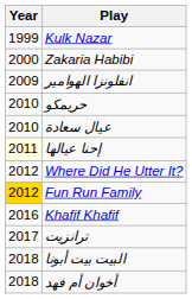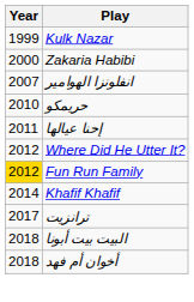 <table class="wikitable">
 <tr>
 <th>Year</th>
 <th>Play</th>
 </tr>
 <tr>
 <td>1999</td>
 <td><em><a href='#'>Kulk Nazar</a></em></td>
 </tr>
 <tr>
 <td>2000</td>
 <td><em>Zakaria Habibi</em></td>
 </tr>
 <tr>
-<td>2009</td>
+<td>2007</td>
 <td><em>انفلونزا الهوامير</em></td>
 </tr>
 <tr>
 <td>2010</td>
 <td><em>حريمكو</em></td>
 </tr>
 <tr>
-<td>2010</td>
-<td><em>عيال سعادة</em></td>
-</tr>
-<tr>
-<td style="background: lightyellow;">2011</td>
+<td>2011</td>
 <td><em>إحنا عيالها</em></td>
 </tr>
 <tr>
 <td>2012</td>
 <td><em><a href='#'>Where Did He Utter It?</a></em></td>
 </tr>
 <tr>
 <td style="background: gold;">2012</td>
 <td><em><a href='#'>Fun Run Family</a></em></td>
 </tr>
 <tr>
-<td>2016</td>
+<td>2014</td>
 <td><em><a href='#'>Khafif Khafif</a></em></td>
 </tr>
 <tr>
 <td>2017</td>
 <td><em>ترانزيت</em></td>
 </tr>
 <tr>
 <td>2018</td>
 <td><em>البيت بيت أبونا</em></td>
 </tr>
 <tr>
 <td>2018</td>
 <td><em>أخوان أم فهد</em></td>
 </tr>
 </table>
